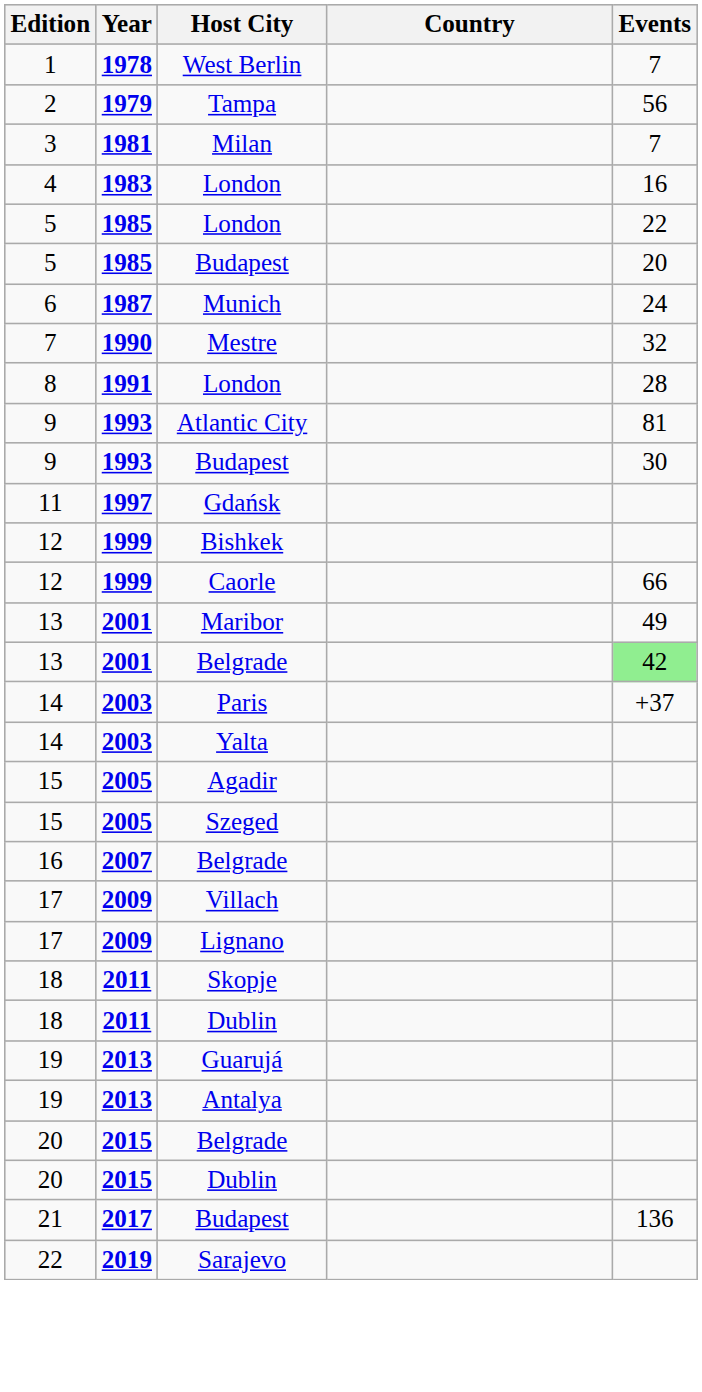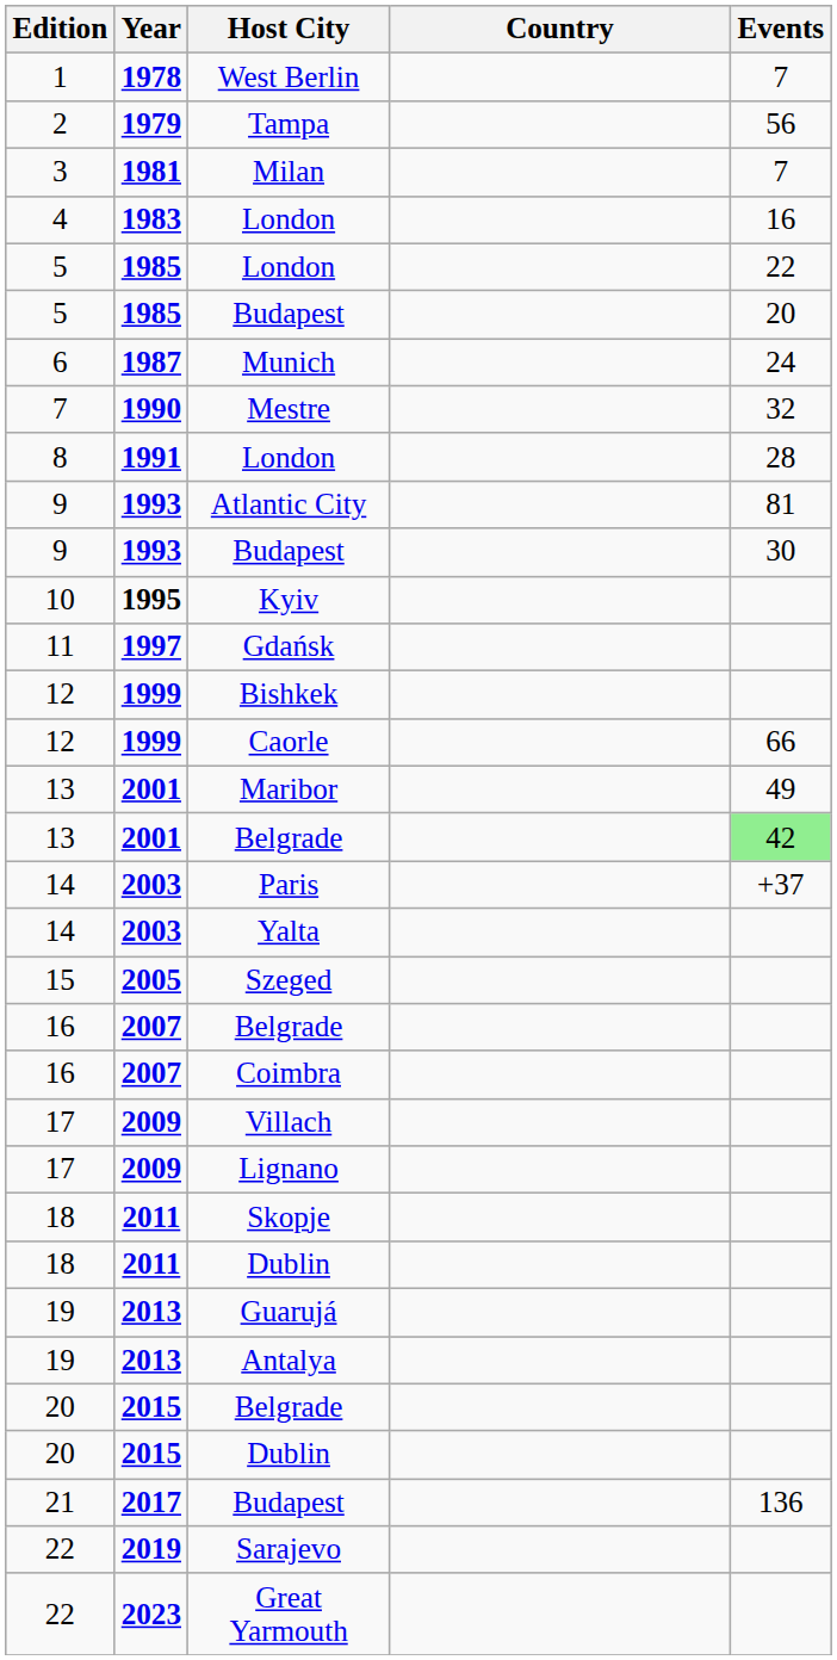 <table class="wikitable" style="text-align:center">
 <tr>
 <th width=30>Edition</th>
 <th width=30>Year</th>
 <th width=100>Host City</th>
 <th width=175>Country</th>
 <th width=30>Events</th>
 </tr>
 <tr>
 <td>1</td>
 <td><strong><a href='#'>1978</a></strong></td>
 <td><a href='#'>West Berlin</a></td>
 <td align="left"></td>
 <td>7</td>
 </tr>
 <tr>
 <td>2</td>
 <td><strong><a href='#'>1979</a></strong></td>
 <td><a href='#'>Tampa</a></td>
 <td align="left"></td>
 <td>56</td>
 </tr>
 <tr>
 <td>3</td>
 <td><strong><a href='#'>1981</a></strong></td>
 <td><a href='#'>Milan</a></td>
 <td align="left"></td>
 <td>7</td>
 </tr>
 <tr>
 <td>4</td>
 <td><strong><a href='#'>1983</a></strong></td>
 <td><a href='#'>London</a></td>
 <td align="left"></td>
 <td>16</td>
 </tr>
 <tr>
 <td>5</td>
 <td><strong><a href='#'>1985</a></strong></td>
 <td><a href='#'>London</a></td>
 <td align="left"></td>
 <td>22</td>
 </tr>
 <tr>
 <td>5</td>
 <td><strong><a href='#'>1985</a></strong></td>
 <td><a href='#'>Budapest</a></td>
 <td align="left"></td>
 <td>20</td>
 </tr>
 <tr>
 <td>6</td>
 <td><strong><a href='#'>1987</a></strong></td>
 <td><a href='#'>Munich</a></td>
 <td align="left"></td>
 <td>24</td>
 </tr>
 <tr>
 <td>7</td>
 <td><strong><a href='#'>1990</a></strong></td>
 <td><a href='#'>Mestre</a></td>
 <td align="left"></td>
 <td>32</td>
 </tr>
 <tr>
 <td>8</td>
 <td><strong><a href='#'>1991</a></strong></td>
 <td><a href='#'>London</a></td>
 <td align="left"></td>
 <td>28</td>
 </tr>
 <tr>
 <td>9</td>
 <td><strong><a href='#'>1993</a></strong></td>
 <td><a href='#'>Atlantic City</a></td>
 <td align="left"></td>
 <td>81</td>
 </tr>
 <tr>
 <td>9</td>
 <td><strong><a href='#'>1993</a></strong></td>
 <td><a href='#'>Budapest</a></td>
 <td align="left"></td>
 <td>30</td>
 </tr>
 <tr>
+<td>10</td>
+<td><strong>1995</strong></td>
+<td><a href='#'>Kyiv</a></td>
+<td align="left"></td>
+<td></td>
+</tr>
+<tr>
 <td>11</td>
 <td><strong><a href='#'>1997</a></strong></td>
 <td><a href='#'>Gdańsk</a></td>
 <td align="left"></td>
 <td></td>
 </tr>
 <tr>
 <td>12</td>
 <td><strong><a href='#'>1999</a></strong></td>
 <td><a href='#'>Bishkek</a></td>
 <td align="left"></td>
 <td></td>
 </tr>
 <tr>
 <td>12</td>
 <td><strong><a href='#'>1999</a></strong></td>
 <td><a href='#'>Caorle</a></td>
 <td align="left"></td>
 <td>66</td>
 </tr>
 <tr>
 <td>13</td>
 <td><strong><a href='#'>2001</a></strong></td>
 <td><a href='#'>Maribor</a></td>
 <td align="left"></td>
 <td>49</td>
 </tr>
 <tr>
 <td>13</td>
 <td><strong><a href='#'>2001</a></strong></td>
 <td><a href='#'>Belgrade</a></td>
 <td align="left"></td>
 <td style="background: lightgreen;">42</td>
 </tr>
 <tr>
 <td>14</td>
 <td><strong><a href='#'>2003</a></strong></td>
 <td><a href='#'>Paris</a></td>
 <td align="left"></td>
 <td>+37</td>
 </tr>
 <tr>
 <td>14</td>
 <td><strong><a href='#'>2003</a></strong></td>
 <td><a href='#'>Yalta</a></td>
 <td align="left"></td>
 <td></td>
 </tr>
 <tr>
 <td>15</td>
 <td><strong><a href='#'>2005</a></strong></td>
-<td><a href='#'>Agadir</a></td>
-<td align="left"></td>
-<td></td>
-</tr>
-<tr>
-<td>15</td>
-<td><strong><a href='#'>2005</a></strong></td>
 <td><a href='#'>Szeged</a></td>
 <td align="left"></td>
 <td></td>
 </tr>
 <tr>
 <td>16</td>
 <td><strong><a href='#'>2007</a></strong></td>
 <td><a href='#'>Belgrade</a></td>
+<td align="left"></td>
+<td></td>
+</tr>
+<tr>
+<td>16</td>
+<td><strong><a href='#'>2007</a></strong></td>
+<td><a href='#'>Coimbra</a></td>
 <td align="left"></td>
 <td></td>
 </tr>
 <tr>
 <td>17</td>
 <td><strong><a href='#'>2009</a></strong></td>
 <td><a href='#'>Villach</a></td>
 <td align="left"></td>
 <td></td>
 </tr>
 <tr>
 <td>17</td>
 <td><strong><a href='#'>2009</a></strong></td>
 <td><a href='#'>Lignano</a></td>
 <td align="left"></td>
 <td></td>
 </tr>
 <tr>
 <td>18</td>
 <td><strong><a href='#'>2011</a></strong></td>
 <td><a href='#'>Skopje</a></td>
 <td align="left"></td>
 <td></td>
 </tr>
 <tr>
 <td>18</td>
 <td><strong><a href='#'>2011</a></strong></td>
 <td><a href='#'>Dublin</a></td>
 <td align="left"></td>
 <td></td>
 </tr>
 <tr>
 <td>19</td>
 <td><strong><a href='#'>2013</a></strong></td>
 <td><a href='#'>Guarujá</a></td>
 <td align="left"></td>
 <td></td>
 </tr>
 <tr>
 <td>19</td>
 <td><strong><a href='#'>2013</a></strong></td>
 <td><a href='#'>Antalya</a></td>
 <td align="left"></td>
 <td></td>
 </tr>
 <tr>
 <td>20</td>
 <td><strong><a href='#'>2015</a></strong></td>
 <td><a href='#'>Belgrade</a></td>
 <td align="left"></td>
 <td></td>
 </tr>
 <tr>
 <td>20</td>
 <td><strong><a href='#'>2015</a></strong></td>
 <td><a href='#'>Dublin</a></td>
 <td align="left"></td>
 <td></td>
 </tr>
 <tr>
 <td>21</td>
 <td><strong><a href='#'>2017</a></strong></td>
 <td><a href='#'>Budapest</a></td>
 <td align="left"></td>
 <td>136</td>
 </tr>
 <tr>
 <td>22</td>
 <td><strong><a href='#'>2019</a></strong></td>
 <td><a href='#'>Sarajevo</a></td>
 <td align="left"></td>
 <td></td>
 </tr>
+<tr>
+<td>22</td>
+<td><strong><a href='#'>2023</a></strong></td>
+<td><a href='#'>Great Yarmouth</a></td>
+<td align="left"></td>
+<td></td>
+</tr>
 </table>
